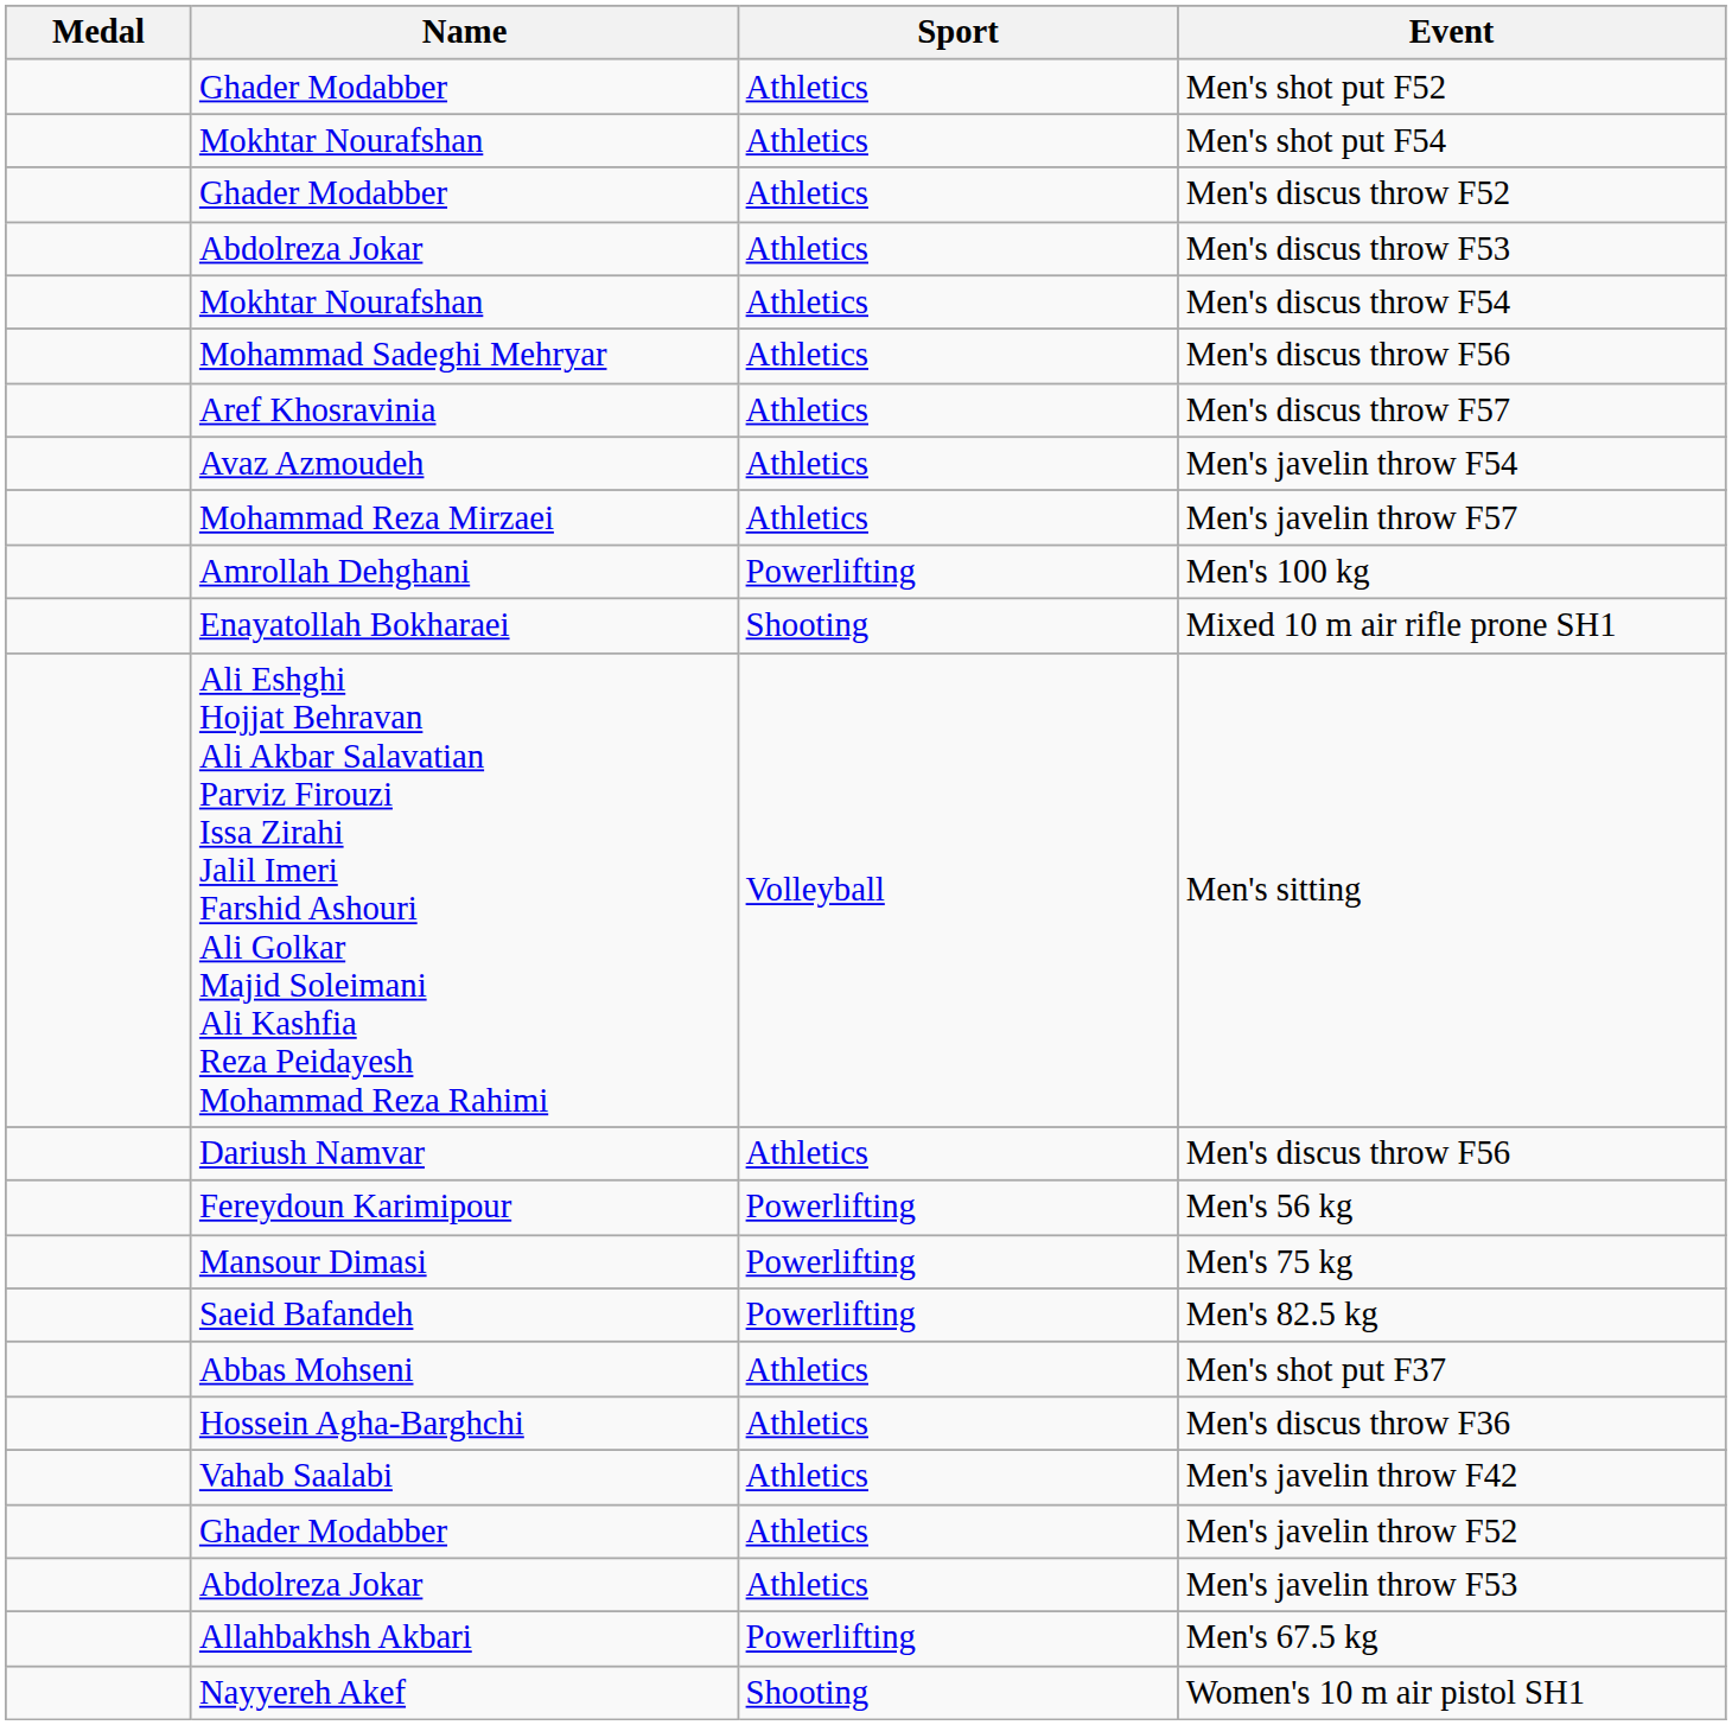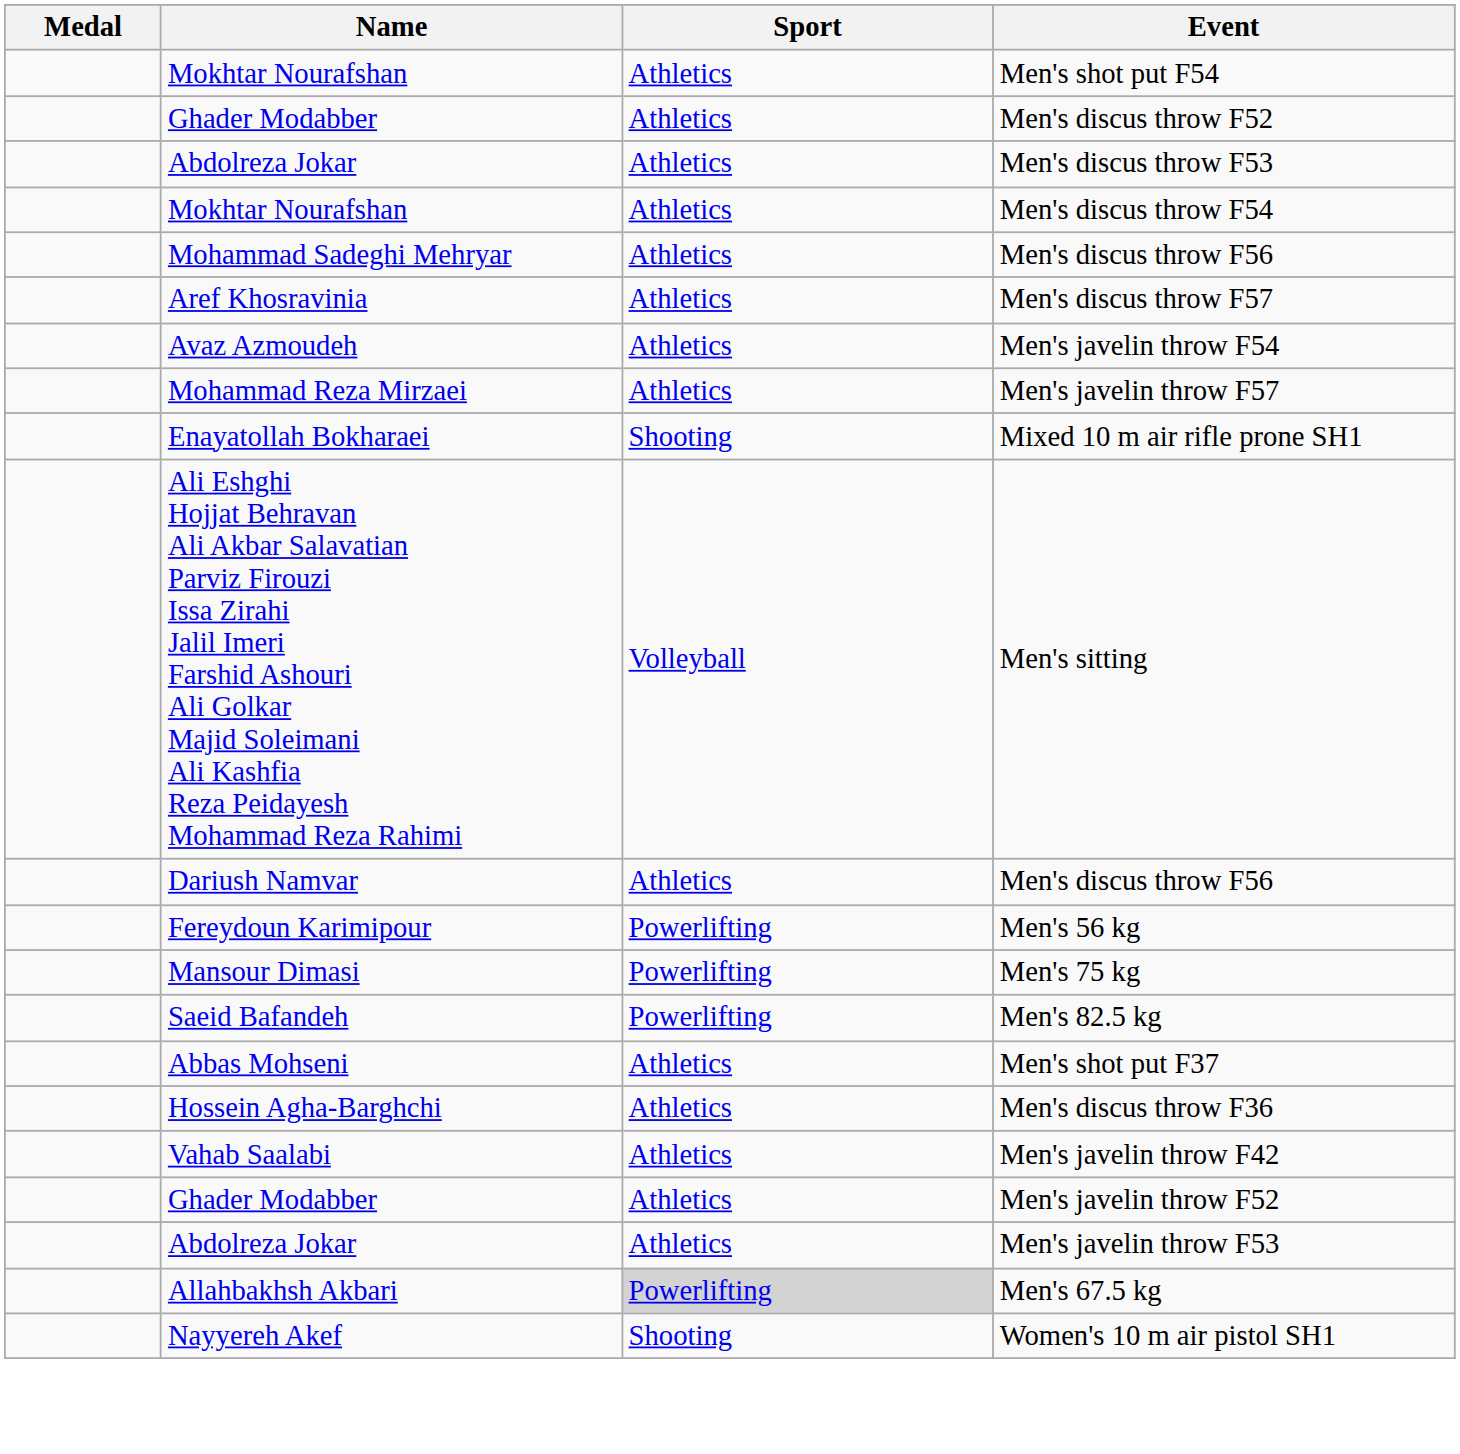 <table class="wikitable" style="font-size:100%">
 <tr>
 <th width="80">Medal</th>
 <th width="250">Name</th>
 <th width="200">Sport</th>
 <th width="250">Event</th>
-</tr>
-<tr>
-<td></td>
-<td><a href='#'>Ghader Modabber</a></td>
-<td><a href='#'>Athletics</a></td>
-<td>Men's shot put F52</td>
 </tr>
 <tr>
 <td></td>
 <td><a href='#'>Mokhtar Nourafshan</a></td>
 <td><a href='#'>Athletics</a></td>
 <td>Men's shot put F54</td>
 </tr>
 <tr>
 <td></td>
 <td><a href='#'>Ghader Modabber</a></td>
 <td><a href='#'>Athletics</a></td>
 <td>Men's discus throw F52</td>
 </tr>
 <tr>
 <td></td>
 <td><a href='#'>Abdolreza Jokar</a></td>
 <td><a href='#'>Athletics</a></td>
 <td>Men's discus throw F53</td>
 </tr>
 <tr>
 <td></td>
 <td><a href='#'>Mokhtar Nourafshan</a></td>
 <td><a href='#'>Athletics</a></td>
 <td>Men's discus throw F54</td>
 </tr>
 <tr>
 <td></td>
 <td><a href='#'>Mohammad Sadeghi Mehryar</a></td>
 <td><a href='#'>Athletics</a></td>
 <td>Men's discus throw F56</td>
 </tr>
 <tr>
 <td></td>
 <td><a href='#'>Aref Khosravinia</a></td>
 <td><a href='#'>Athletics</a></td>
 <td>Men's discus throw F57</td>
 </tr>
 <tr>
 <td></td>
 <td><a href='#'>Avaz Azmoudeh</a></td>
 <td><a href='#'>Athletics</a></td>
 <td>Men's javelin throw F54</td>
 </tr>
 <tr>
 <td></td>
 <td><a href='#'>Mohammad Reza Mirzaei</a></td>
 <td><a href='#'>Athletics</a></td>
 <td>Men's javelin throw F57</td>
-</tr>
-<tr>
-<td></td>
-<td><a href='#'>Amrollah Dehghani</a></td>
-<td><a href='#'>Powerlifting</a></td>
-<td>Men's 100 kg</td>
 </tr>
 <tr>
 <td></td>
 <td><a href='#'>Enayatollah Bokharaei</a></td>
 <td><a href='#'>Shooting</a></td>
 <td>Mixed 10 m air rifle prone SH1</td>
 </tr>
 <tr>
 <td></td>
 <td><a href='#'>Ali Eshghi</a><br><a href='#'>Hojjat Behravan</a><br><a href='#'>Ali Akbar Salavatian</a><br><a href='#'>Parviz Firouzi</a><br><a href='#'>Issa Zirahi</a><br><a href='#'>Jalil Imeri</a><br><a href='#'>Farshid Ashouri</a><br><a href='#'>Ali Golkar</a><br><a href='#'>Majid Soleimani</a><br><a href='#'>Ali Kashfia</a><br><a href='#'>Reza Peidayesh</a><br><a href='#'>Mohammad Reza Rahimi</a></td>
 <td><a href='#'>Volleyball</a></td>
 <td>Men's sitting</td>
 </tr>
 <tr>
 <td></td>
 <td><a href='#'>Dariush Namvar</a></td>
 <td><a href='#'>Athletics</a></td>
 <td>Men's discus throw F56</td>
 </tr>
 <tr>
 <td></td>
 <td><a href='#'>Fereydoun Karimipour</a></td>
 <td><a href='#'>Powerlifting</a></td>
 <td>Men's 56 kg</td>
 </tr>
 <tr>
 <td></td>
 <td><a href='#'>Mansour Dimasi</a></td>
 <td><a href='#'>Powerlifting</a></td>
 <td>Men's 75 kg</td>
 </tr>
 <tr>
 <td></td>
 <td><a href='#'>Saeid Bafandeh</a></td>
 <td><a href='#'>Powerlifting</a></td>
 <td>Men's 82.5 kg</td>
 </tr>
 <tr>
 <td></td>
 <td><a href='#'>Abbas Mohseni</a></td>
 <td><a href='#'>Athletics</a></td>
 <td>Men's shot put F37</td>
 </tr>
 <tr>
 <td></td>
 <td><a href='#'>Hossein Agha-Barghchi</a></td>
 <td><a href='#'>Athletics</a></td>
 <td>Men's discus throw F36</td>
 </tr>
 <tr>
 <td></td>
 <td><a href='#'>Vahab Saalabi</a></td>
 <td><a href='#'>Athletics</a></td>
 <td>Men's javelin throw F42</td>
 </tr>
 <tr>
 <td></td>
 <td><a href='#'>Ghader Modabber</a></td>
 <td><a href='#'>Athletics</a></td>
 <td>Men's javelin throw F52</td>
 </tr>
 <tr>
 <td></td>
 <td><a href='#'>Abdolreza Jokar</a></td>
 <td><a href='#'>Athletics</a></td>
 <td>Men's javelin throw F53</td>
 </tr>
 <tr>
 <td></td>
 <td><a href='#'>Allahbakhsh Akbari</a></td>
-<td><a href='#'>Powerlifting</a></td>
+<td style="background: lightgrey;"><a href='#'>Powerlifting</a></td>
 <td>Men's 67.5 kg</td>
 </tr>
 <tr>
 <td></td>
 <td><a href='#'>Nayyereh Akef</a></td>
 <td><a href='#'>Shooting</a></td>
 <td>Women's 10 m air pistol SH1</td>
 </tr>
 </table>
